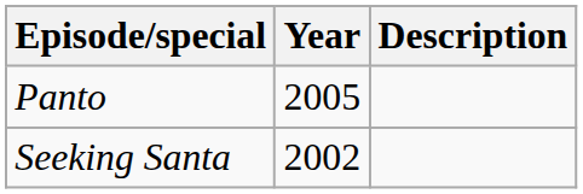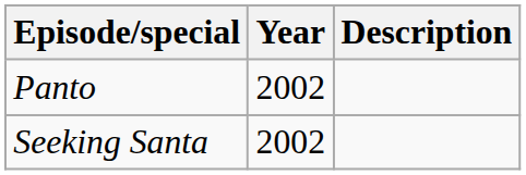 <table class="wikitable sortable">
 <tr>
 <th>Episode/special</th>
 <th>Year</th>
 <th>Description</th>
 </tr>
 <tr>
 <td><em>Panto</em></td>
-<td>2005</td>
+<td>2002</td>
 <td></td>
 </tr>
 <tr>
 <td><em>Seeking Santa</em></td>
 <td>2002</td>
 <td></td>
 </tr>
 </table>
